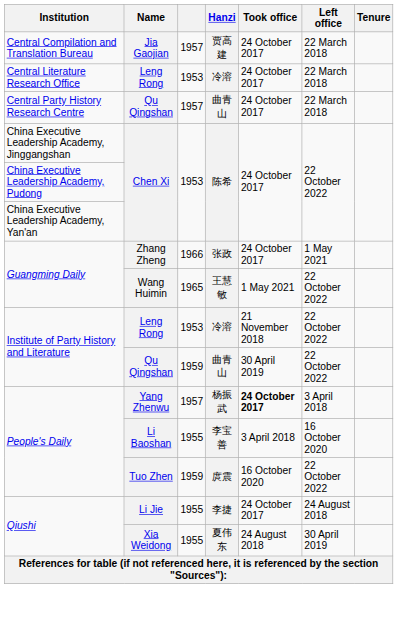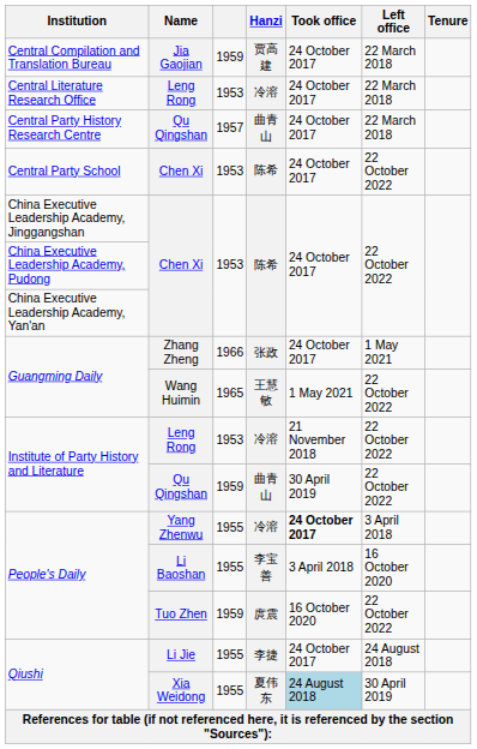 <table class="wikitable sortable">
 <tr>
 <th scope="col">Institution</th>
 <th scope="col">Name</th>
 <th scope="col"></th>
 <th class="unsortable"><a href='#'>Hanzi</a></th>
 <th scope="col">Took office</th>
 <th scope="col">Left office</th>
 <th scope="col">Tenure</th>
 </tr>
 <tr>
 <td><a href='#'>Central Compilation and Translation Bureau</a></td>
 <th align="center" scope="row" style="font-weight:normal;"><a href='#'>Jia Gaojian</a></th>
-<td align="center">1957</td>
+<td align="center">1959</td>
 <th align="center" scope="row" style="font-weight:normal;">贾高建</th>
 <td>24 October 2017</td>
 <td>22 March 2018</td>
 <td></td>
 </tr>
 <tr>
 <td><a href='#'>Central Literature Research Office</a></td>
 <th align="center" scope="row" style="font-weight:normal;"><a href='#'>Leng Rong</a></th>
 <td align="center">1953</td>
 <th align="center" scope="row" style="font-weight:normal;">冷溶</th>
 <td>24 October 2017</td>
 <td>22 March 2018</td>
 <td></td>
 </tr>
 <tr>
 <td><a href='#'>Central Party History Research Centre</a></td>
 <th align="center" scope="row" style="font-weight:normal;"><a href='#'>Qu Qingshan</a></th>
 <td align="center">1957</td>
 <th align="center" scope="row" style="font-weight:normal;">曲青山</th>
 <td>24 October 2017</td>
 <td>22 March 2018</td>
+<td></td>
+</tr>
+<tr>
+<td><a href='#'>Central Party School</a></td>
+<th align="center" scope="row" style="font-weight:normal;"><a href='#'>Chen Xi</a></th>
+<td align="center">1953</td>
+<th align="center" scope="row" style="font-weight:normal;">陈希</th>
+<td>24 October 2017</td>
+<td>22 October 2022</td>
 <td></td>
 </tr>
 <tr>
 <td>China Executive Leadership Academy, Jinggangshan</td>
 <th rowspan="3" align="center" scope="row" style="font-weight:normal;"><a href='#'>Chen Xi</a></th>
 <td rowspan="3" align="center">1953</td>
 <th rowspan="3" align="center" scope="row" style="font-weight:normal;">陈希</th>
 <td rowspan="3">24 October 2017</td>
 <td rowspan="3">22 October 2022</td>
 <td rowspan="3"></td>
 </tr>
 <tr>
 <td><a href='#'>China Executive Leadership Academy, Pudong</a></td>
 </tr>
 <tr>
 <td>China Executive Leadership Academy, Yan'an</td>
 </tr>
 <tr>
 <td rowspan="2"><em><a href='#'>Guangming Daily</a></em></td>
 <th align="center" scope="row" style="font-weight:normal;">Zhang Zheng</th>
 <td align="center">1966</td>
 <th align="center" scope="row" style="font-weight:normal;">张政</th>
 <td>24 October 2017</td>
 <td>1 May 2021</td>
 <td></td>
 </tr>
 <tr>
 <th align="center" scope="row" style="font-weight:normal;">Wang Huimin</th>
 <td align="center">1965</td>
 <th align="center" scope="row" style="font-weight:normal;">王慧敏</th>
 <td>1 May 2021</td>
 <td>22 October 2022</td>
 <td></td>
 </tr>
 <tr>
 <td rowspan=2><a href='#'>Institute of Party History and Literature</a></td>
 <th align="center" scope="row" style="font-weight:normal;"><a href='#'>Leng Rong</a></th>
 <td align="center">1953</td>
 <th align="center" scope="row" style="font-weight:normal;">冷溶</th>
 <td>21 November 2018</td>
 <td>22 October 2022</td>
 <td></td>
 </tr>
 <tr>
 <th align="center" scope="row" style="font-weight:normal;"><a href='#'>Qu Qingshan</a></th>
 <td align="center">1959</td>
 <th align="center" scope="row" style="font-weight:normal;">曲青山</th>
 <td>30 April 2019</td>
 <td>22 October 2022</td>
 <td></td>
 </tr>
 <tr>
 <td rowspan="3"><em><a href='#'>People's Daily</a></em></td>
 <th align="center" scope="row" style="font-weight:normal;"><a href='#'>Yang Zhenwu</a></th>
-<td align="center">1957</td>
-<th align="center" scope="row" style="font-weight:normal;">杨振武</th>
+<td align="center">1955</td>
+<th align="center" scope="row" style="font-weight:normal;">冷溶</th>
 <td><strong>24 October 2017</strong></td>
 <td>3 April 2018</td>
 <td></td>
 </tr>
 <tr>
 <th align="center" scope="row" style="font-weight:normal;"><a href='#'>Li Baoshan</a></th>
 <td align="center">1955</td>
 <th align="center" scope="row" style="font-weight:normal;">李宝善</th>
 <td>3 April 2018</td>
 <td>16 October 2020</td>
 <td></td>
 </tr>
 <tr>
 <th align="center" scope="row" style="font-weight:normal;"><a href='#'>Tuo Zhen</a></th>
 <td align="center">1959</td>
 <th align="center" scope="row" style="font-weight:normal;">庹震</th>
 <td>16 October 2020</td>
 <td>22 October 2022</td>
 <td></td>
 </tr>
 <tr>
 <td rowspan=2><em><a href='#'>Qiushi</a></em></td>
 <th align="center" scope="row" style="font-weight:normal;"><a href='#'>Li Jie</a></th>
 <td align="center">1955</td>
 <th align="center" scope="row" style="font-weight:normal;">李捷</th>
 <td>24 October 2017</td>
 <td>24 August 2018</td>
 <td></td>
 </tr>
 <tr>
 <th align="center" scope="row" style="font-weight:normal;"><a href='#'>Xia Weidong</a></th>
 <td align="center">1955</td>
 <th align="center" scope="row" style="font-weight:normal;">夏伟东</th>
-<td>24 August 2018</td>
+<td style="background: lightblue;">24 August 2018</td>
 <td>30 April 2019</td>
 <td></td>
 </tr>
 <tr>
 <th colspan="7" unsortable>References for table (if not referenced here, it is referenced by the section "Sources"):<br></th>
 </tr>
 </table>
